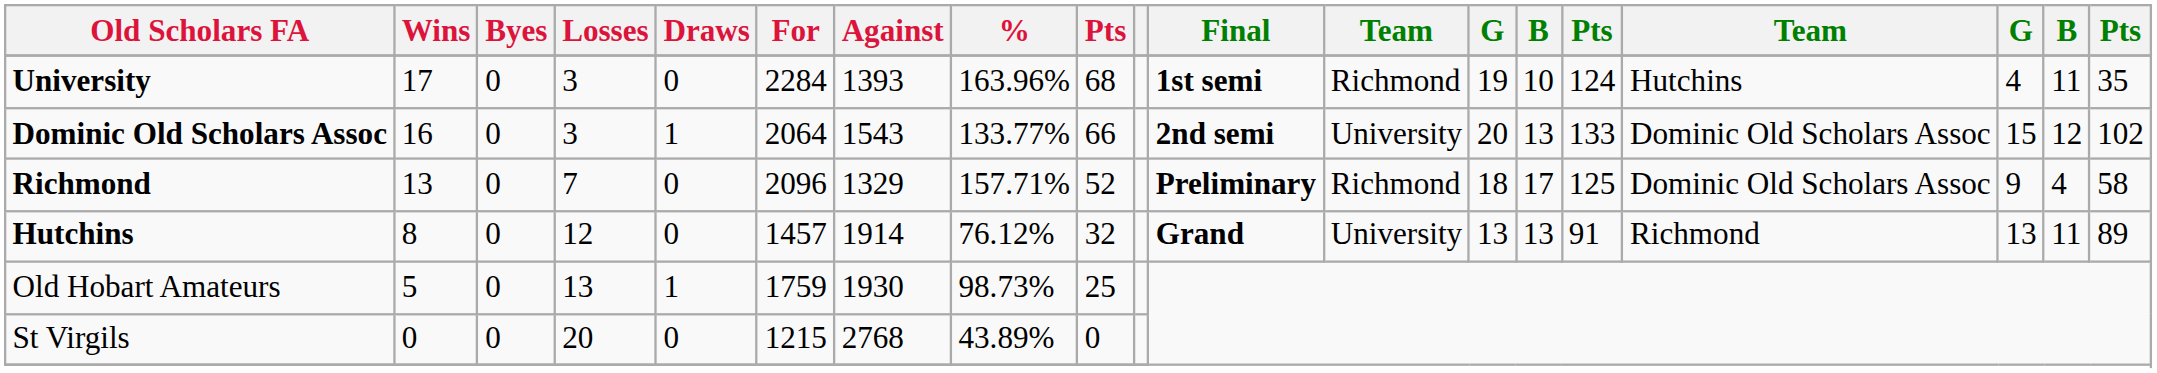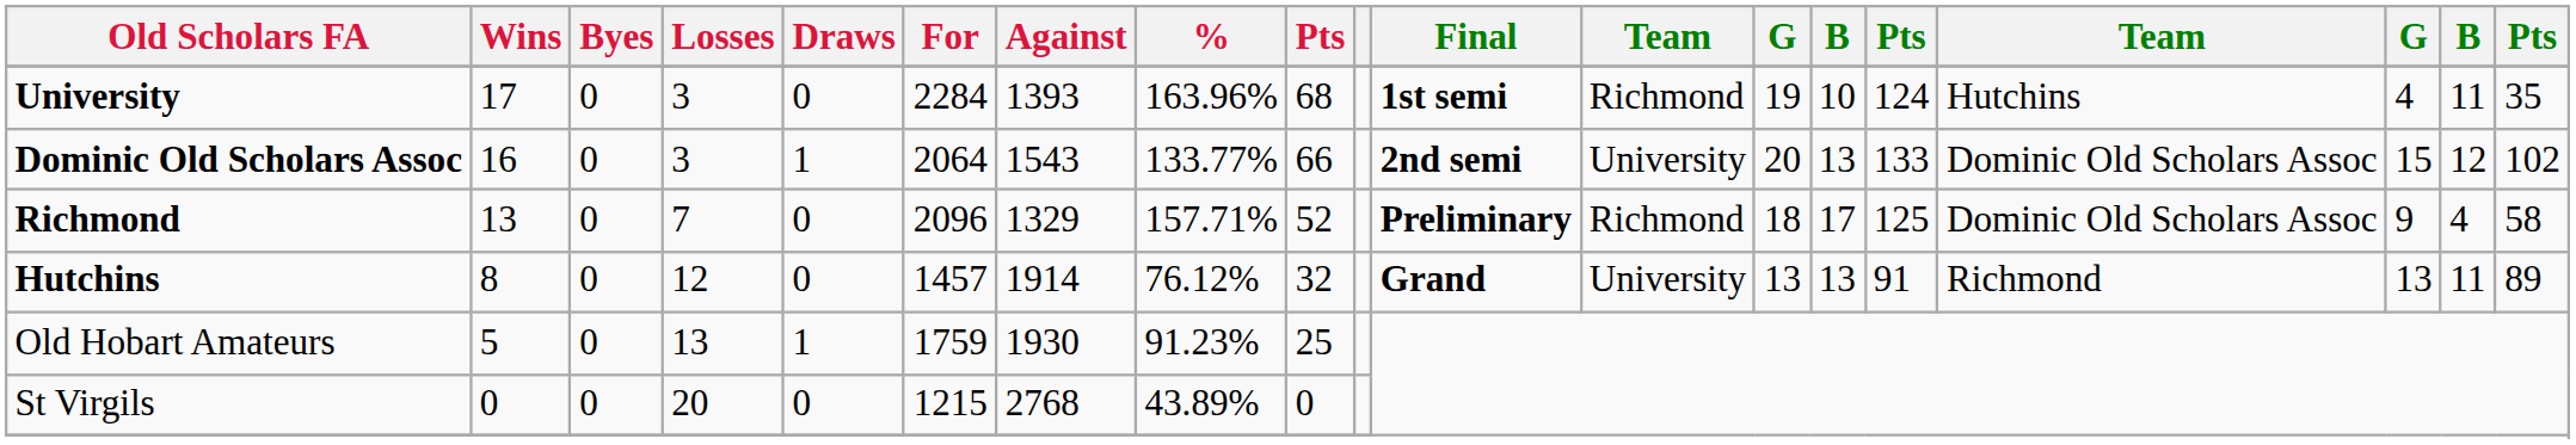 <table style="font-size: 85%; text-align: left;" class="wikitable">
 <tr>
 <th style="color:crimson">Old Scholars FA</th>
 <th style="color:crimson">Wins</th>
 <th style="color:crimson">Byes</th>
 <th style="color:crimson">Losses</th>
 <th style="color:crimson">Draws</th>
 <th style="color:crimson">For</th>
 <th style="color:crimson">Against</th>
 <th style="color:crimson">%</th>
 <th style="color:crimson">Pts</th>
 <th></th>
 <th style="color:green">Final</th>
 <th style="color:green">Team</th>
 <th style="color:green">G</th>
 <th style="color:green">B</th>
 <th style="color:green">Pts</th>
 <th style="color:green">Team</th>
 <th style="color:green">G</th>
 <th style="color:green">B</th>
 <th style="color:green">Pts</th>
 </tr>
 <tr>
 </tr>
 <tr>
 </tr>
 <tr>
 <td><strong>	University	</strong></td>
 <td>17</td>
 <td>0</td>
 <td>3</td>
 <td>0</td>
 <td>2284</td>
 <td>1393</td>
 <td>163.96%</td>
 <td>68</td>
 <td></td>
 <td><strong>1st semi</strong></td>
 <td>Richmond</td>
 <td>19</td>
 <td>10</td>
 <td>124</td>
 <td>Hutchins</td>
 <td>4</td>
 <td>11</td>
 <td>35</td>
 </tr>
 <tr>
 <td><strong>	Dominic Old Scholars Assoc	</strong></td>
 <td>16</td>
 <td>0</td>
 <td>3</td>
 <td>1</td>
 <td>2064</td>
 <td>1543</td>
 <td>133.77%</td>
 <td>66</td>
 <td></td>
 <td><strong>2nd semi</strong></td>
 <td>University</td>
 <td>20</td>
 <td>13</td>
 <td>133</td>
 <td>Dominic Old Scholars Assoc</td>
 <td>15</td>
 <td>12</td>
 <td>102</td>
 </tr>
 <tr>
 <td><strong>	Richmond	</strong></td>
 <td>13</td>
 <td>0</td>
 <td>7</td>
 <td>0</td>
 <td>2096</td>
 <td>1329</td>
 <td>157.71%</td>
 <td>52</td>
 <td></td>
 <td><strong>Preliminary</strong></td>
 <td>Richmond</td>
 <td>18</td>
 <td>17</td>
 <td>125</td>
 <td>Dominic Old Scholars Assoc</td>
 <td>9</td>
 <td>4</td>
 <td>58</td>
 </tr>
 <tr>
 <td><strong>	Hutchins	</strong></td>
 <td>8</td>
 <td>0</td>
 <td>12</td>
 <td>0</td>
 <td>1457</td>
 <td>1914</td>
 <td>76.12%</td>
 <td>32</td>
 <td></td>
 <td><strong>Grand</strong></td>
 <td>University</td>
 <td>13</td>
 <td>13</td>
 <td>91</td>
 <td>Richmond</td>
 <td>13</td>
 <td>11</td>
 <td>89</td>
 </tr>
 <tr>
 <td>Old Hobart Amateurs</td>
 <td>5</td>
 <td>0</td>
 <td>13</td>
 <td>1</td>
 <td>1759</td>
 <td>1930</td>
-<td>98.73%</td>
+<td>91.23%</td>
 <td>25</td>
 <td></td>
 </tr>
 <tr>
 <td>St Virgils</td>
 <td>0</td>
 <td>0</td>
 <td>20</td>
 <td>0</td>
 <td>1215</td>
 <td>2768</td>
 <td>43.89%</td>
 <td>0</td>
 <td></td>
 </tr>
 <tr>
 </tr>
 </table>
